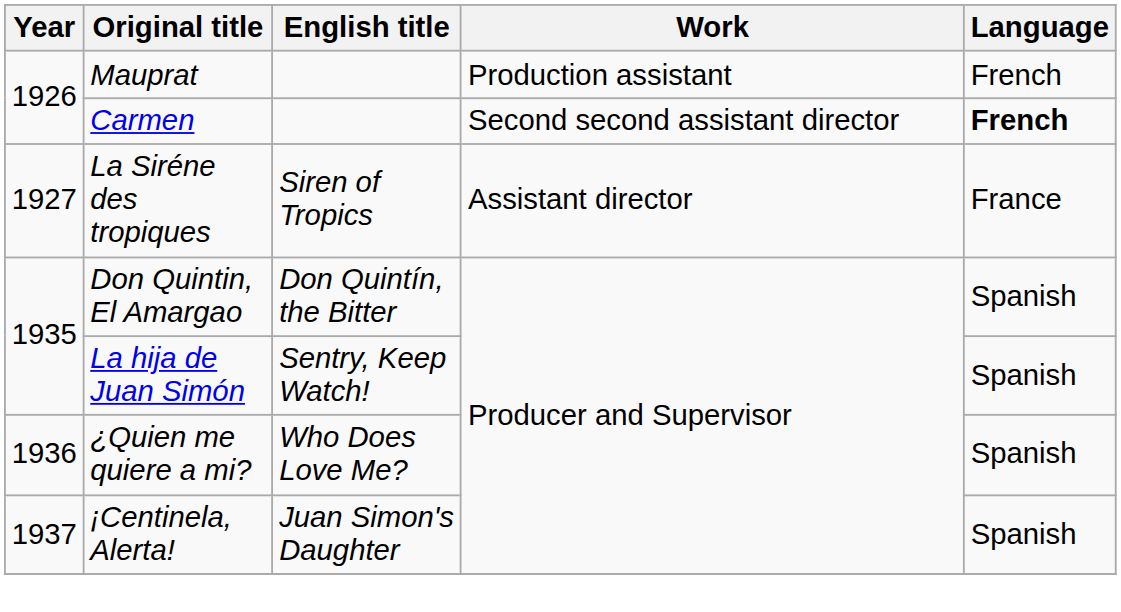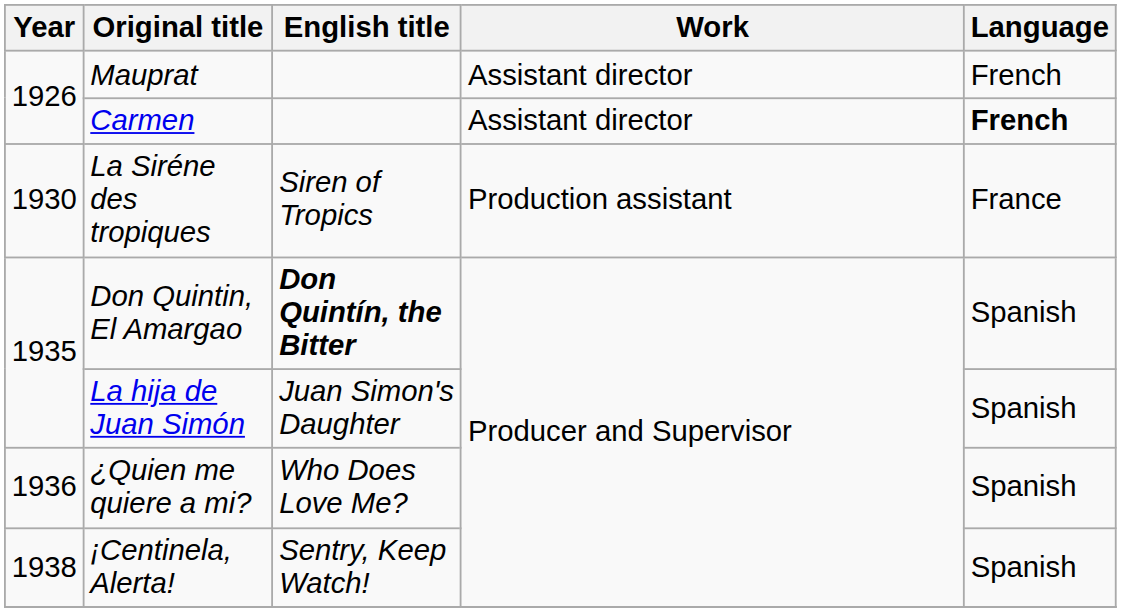 <table class="wikitable sortable">
 <tr>
 <th width="4%">Year</th>
 <th width="17%">Original title</th>
 <th width="17%">English title</th>
 <th>Work</th>
 <th width="4%">Language</th>
 </tr>
 <tr>
 <td rowspan="2">1926</td>
 <td><em>Mauprat</em></td>
 <td></td>
-<td>Production assistant</td>
+<td>Assistant director</td>
 <td>French</td>
 </tr>
 <tr>
 <td><em><a href='#'>Carmen</a></em></td>
 <td></td>
-<td>Second second assistant director</td>
+<td>Assistant director</td>
 <td><strong>French</strong></td>
 </tr>
 <tr>
-<td>1927</td>
+<td>1930</td>
 <td><em>La Siréne des tropiques</em></td>
 <td><em>Siren of Tropics</em></td>
-<td>Assistant director</td>
+<td>Production assistant</td>
 <td>France</td>
 </tr>
 <tr>
 <td rowspan="2">1935</td>
 <td><em>Don Quintin, El Amargao</em></td>
-<td><em>Don Quintín, the Bitter</em></td>
+<td><strong><em>Don Quintín, the Bitter</em></strong></td>
 <td rowspan=4>Producer and Supervisor </td>
 <td>Spanish</td>
 </tr>
 <tr>
 <td><em><a href='#'>La hija de Juan Simón</a></em></td>
-<td><em>Sentry, Keep Watch!</em></td>
+<td><em>Juan Simon's Daughter</em></td>
 <td>Spanish</td>
 </tr>
 <tr>
 <td>1936</td>
 <td><em>¿Quien me quiere a mi?</em></td>
 <td><em>Who Does Love Me?</em></td>
 <td>Spanish</td>
 </tr>
 <tr>
-<td>1937</td>
+<td>1938</td>
 <td><em>¡Centinela, Alerta!</em></td>
-<td><em>Juan Simon's Daughter</em></td>
+<td><em>Sentry, Keep Watch!</em></td>
 <td>Spanish</td>
 </tr>
 <tr>
 </tr>
 </table>
